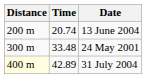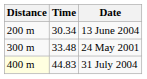 <table class="wikitable">
 <tr>
 <th>Distance</th>
 <th>Time</th>
 <th>Date</th>
 </tr>
 <tr>
 <td>200 m</td>
-<td>20.74</td>
+<td>30.34</td>
 <td>13 June 2004</td>
 </tr>
 <tr>
 <td>300 m</td>
 <td>33.48</td>
 <td>24 May 2001</td>
 </tr>
 <tr>
 <td style="background: lightyellow;">400 m</td>
-<td>42.89</td>
+<td>44.83</td>
 <td>31 July 2004</td>
 </tr>
 </table>
